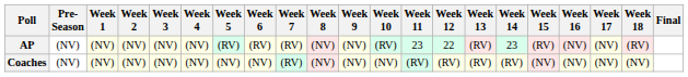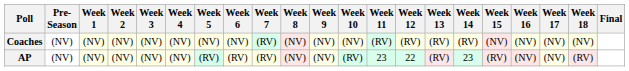 <table class="wikitable" style="white-space:nowrap;font-size:90%">
 <tr>
 <th>Poll</th>
 <th>Pre-<br>Season</th>
 <th>Week<br>1</th>
 <th>Week<br>2</th>
 <th>Week<br>3</th>
 <th>Week<br>4</th>
 <th>Week<br>5</th>
 <th>Week<br>6</th>
 <th>Week<br>7</th>
 <th>Week<br>8</th>
 <th>Week<br>9</th>
 <th>Week<br>10</th>
 <th>Week<br>11</th>
 <th>Week<br>12</th>
 <th>Week<br>13</th>
 <th>Week<br>14</th>
 <th>Week<br>15</th>
 <th>Week<br>16</th>
 <th>Week<br>17</th>
 <th>Week<br>18</th>
 <th>Final</th>
 </tr>
 <tr style="text-align:center;">
+<th>Coaches</th>
+<td style="background:#FFF;">(NV)</td>
+<td style="background:#FFFFE6;">(NV)</td>
+<td style="background:#FFFFE6;">(NV)</td>
+<td style="background:#FFFFE6;">(NV)</td>
+<td style="background:#FFFFE6;">(NV)</td>
+<td style="background:#FFFFE6;">(NV)</td>
+<td style="background:#FFFFE6;">(NV)</td>
+<td style="background:#D8FFEB;">(RV)</td>
+<td style="background:#FFE6E6;">(NV)</td>
+<td style="background:#FFFFE6;">(NV)</td>
+<td style="background:#FFFFE6;">(NV)</td>
+<td style="background:#D8FFEB;">(RV)</td>
+<td style="background:#FFFFE6;">(RV)</td>
+<td style="background:#FFFFE6;">(RV)</td>
+<td style="background:#FFFFE6;">(RV)</td>
+<td style="background:#FFE6E6;">(NV)</td>
+<td style="background:#FFFFE6;">(NV)</td>
+<td style="background:#FFFFE6;">(NV)</td>
+<td style="background:#FFFFE6;">(NV)</td>
+<td style="background:#FFF;"></td>
+</tr>
+<tr style="text-align:center;">
 <th>AP</th>
 <td style="background:#FFF;">(NV)</td>
 <td style="background:#FFFFE6;">(NV)</td>
 <td style="background:#FFFFE6;">(NV)</td>
 <td style="background:#FFFFE6;">(NV)</td>
 <td style="background:#FFFFE6;">(NV)</td>
 <td style="background:#D8FFEB;">(RV)</td>
 <td style="background:#FFFFE6;">(RV)</td>
 <td style="background:#FFFFE6;">(RV)</td>
 <td style="background:#FFE6E6;">(NV)</td>
 <td style="background:#FFFFE6;">(NV)</td>
 <td style="background:#D8FFEB;">(RV)</td>
 <td style="background:#D8FFEB;">23</td>
 <td style="background:#D8FFEB;">22</td>
 <td style="background:#FFE6E6;">(RV)</td>
 <td style="background:#D8FFEB;">23</td>
 <td style="background:#FFE6E6;">(RV)</td>
 <td style="background:#FFE6E6;">(NV)</td>
 <td style="background:#FFFFE6;">(NV)</td>
 <td style="background:#FFE6E6;">(RV)</td>
 <td style="background:#FFF;"></td>
 </tr>
-<tr style="text-align:center;">
-<th>Coaches</th>
-<td style="background:#FFF;">(NV)</td>
-<td style="background:#FFFFE6;">(NV)</td>
-<td style="background:#FFFFE6;">(NV)</td>
-<td style="background:#FFFFE6;">(NV)</td>
-<td style="background:#FFFFE6;">(NV)</td>
-<td style="background:#FFFFE6;">(NV)</td>
-<td style="background:#FFFFE6;">(NV)</td>
-<td style="background:#D8FFEB;">(RV)</td>
-<td style="background:#FFE6E6;">(NV)</td>
-<td style="background:#FFFFE6;">(NV)</td>
-<td style="background:#FFFFE6;">(NV)</td>
-<td style="background:#D8FFEB;">(RV)</td>
-<td style="background:#FFFFE6;">(RV)</td>
-<td style="background:#FFFFE6;">(RV)</td>
-<td style="background:#FFFFE6;">(RV)</td>
-<td style="background:#FFE6E6;">(NV)</td>
-<td style="background:#FFFFE6;">(NV)</td>
-<td style="background:#FFFFE6;">(NV)</td>
-<td style="background:#FFFFE6;">(NV)</td>
-<td style="background:#FFF;"></td>
-</tr>
 </table>
